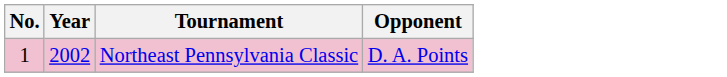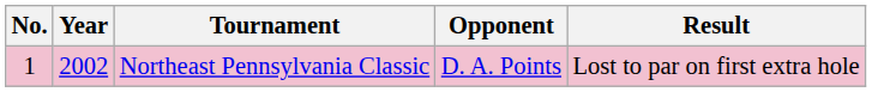 <table class="wikitable" style="font-size:95%;">
 <tr>
 <th>No.</th>
 <th>Year</th>
 <th>Tournament</th>
 <th>Opponent</th>
+<th>Result</th>
 </tr>
 <tr style="background:#F2C1D1;">
 <td align=center>1</td>
 <td align=center><a href='#'>2002</a></td>
 <td><a href='#'>Northeast Pennsylvania Classic</a></td>
 <td> <a href='#'>D. A. Points</a></td>
+<td>Lost to par on first extra hole</td>
 </tr>
 </table>
